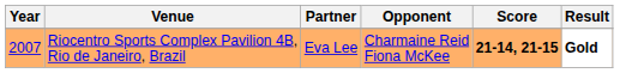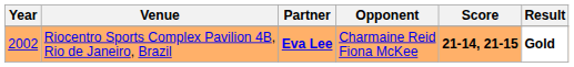 <table class="sortable wikitable" style="font-size: 90%;">
 <tr>
 <th>Year</th>
 <th>Venue</th>
 <th>Partner</th>
 <th>Opponent</th>
 <th>Score</th>
 <th>Result</th>
 </tr>
 <tr>
 </tr>
 <tr style="background:#FFB069">
-<td align="center"><a href='#'>2007</a></td>
+<td align="center"><a href='#'>2002</a></td>
 <td align="left"><a href='#'>Riocentro Sports Complex Pavilion 4B</a>,<br><a href='#'>Rio de Janeiro</a>, <a href='#'>Brazil</a></td>
-<td align="left"> <a href='#'>Eva Lee</a></td>
+<td align="left"><strong> <a href='#'>Eva Lee</a></strong></td>
 <td align="left"> <a href='#'>Charmaine Reid</a><br> <a href='#'>Fiona McKee</a></td>
 <td align="left"><strong>21-14, 21-15</strong></td>
 <td style="text-align:left; background:white"> <strong>Gold</strong></td>
 </tr>
 </table>
